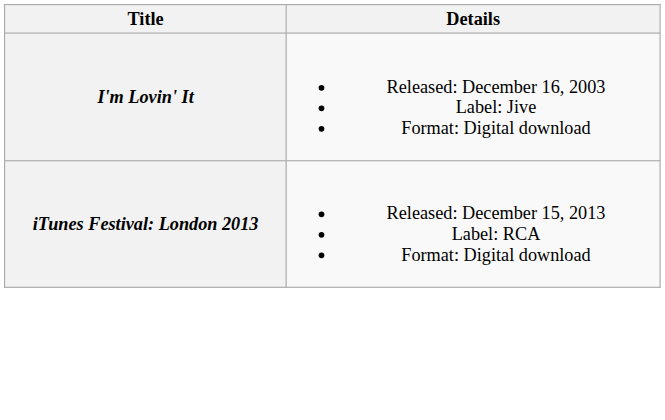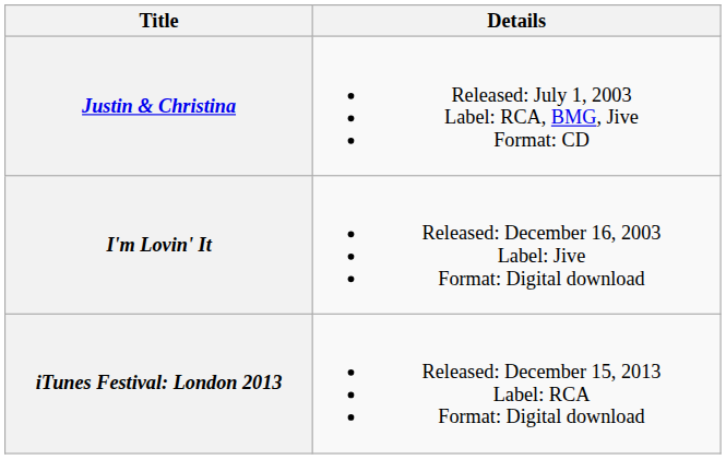 <table class="wikitable plainrowheaders" style="text-align:center;">
 <tr>
 <th scope="col" style="width:15em;">Title</th>
 <th scope="col" style="width:20em;">Details</th>
+</tr>
+<tr>
+<th scope="row"><em><a href='#'>Justin & Christina</a></em><br></th>
+<td><br><ul><li>Released: July 1, 2003</li><li>Label: RCA, <a href='#'>BMG</a>, Jive</li><li>Format: CD</li></ul></td>
 </tr>
 <tr>
 <th scope="row"><em>I'm Lovin' It</em></th>
 <td><br><ul><li>Released: December 16, 2003</li><li>Label: Jive</li><li>Format: Digital download</li></ul></td>
 </tr>
 <tr>
 <th scope="row"><em>iTunes Festival: London 2013</em></th>
 <td><br><ul><li>Released: December 15, 2013</li><li>Label: RCA</li><li>Format: Digital download</li></ul></td>
 </tr>
 </table>
